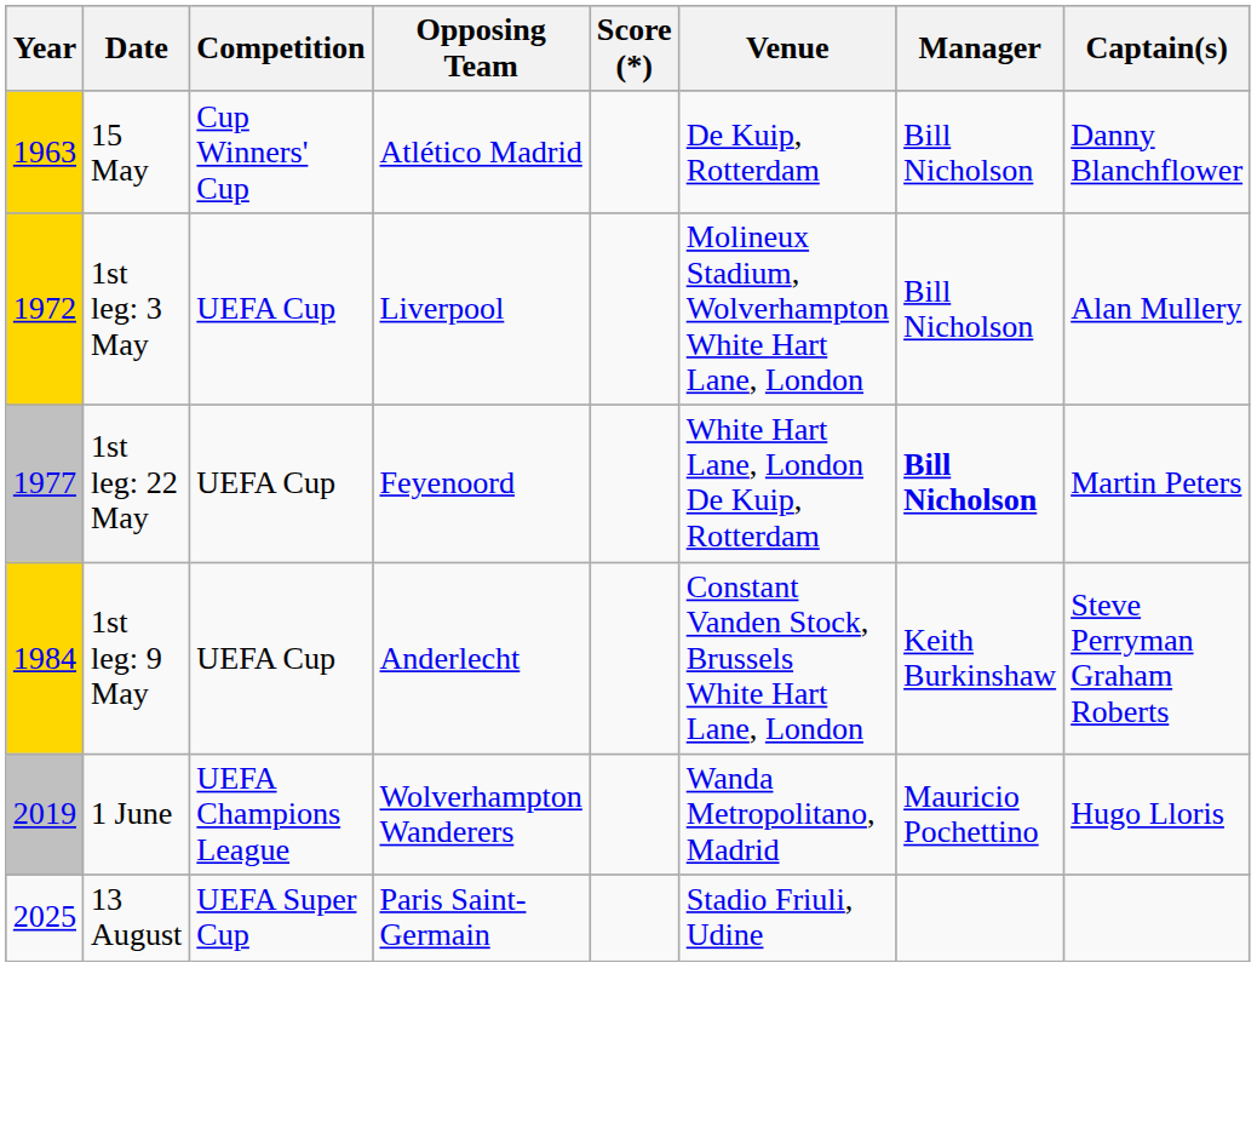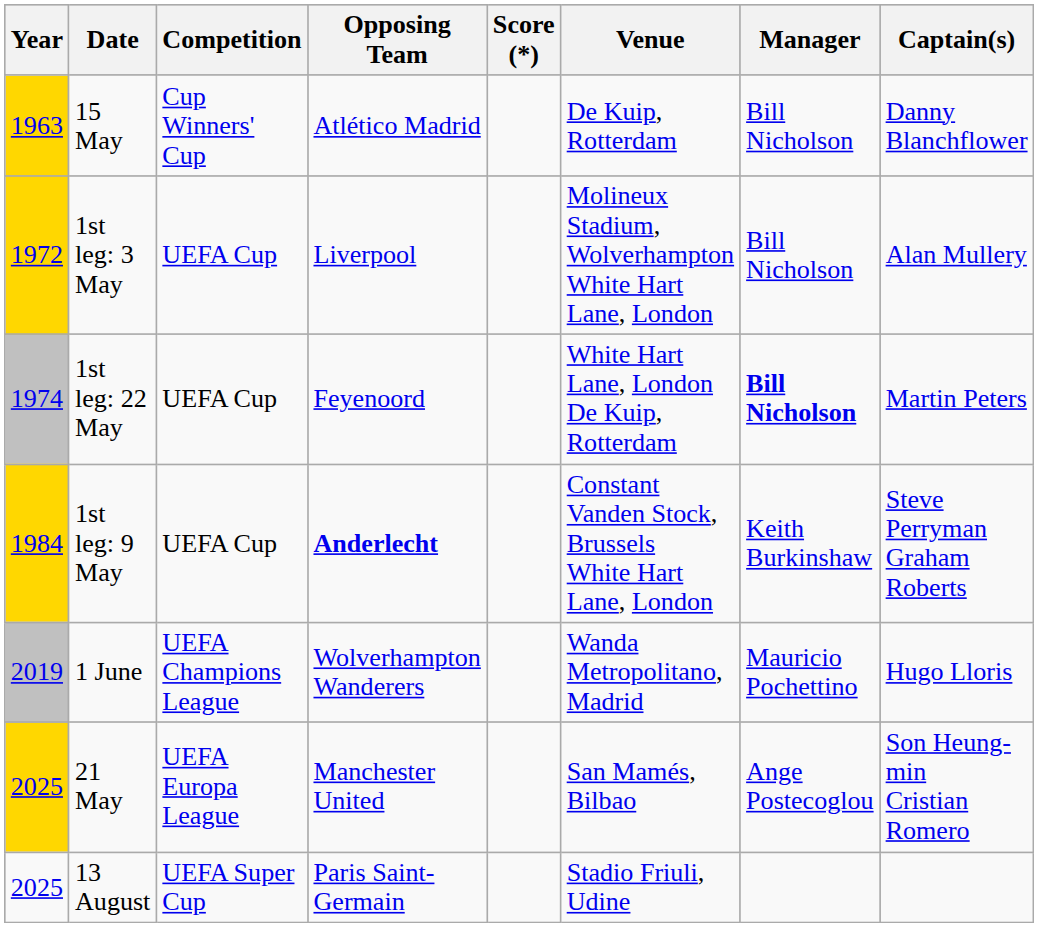 <table class="wikitable">
 <tr>
 <th>Year</th>
 <th>Date</th>
 <th>Competition</th>
 <th>Opposing Team</th>
 <th>Score (*)</th>
 <th>Venue</th>
 <th>Manager</th>
 <th>Captain(s)</th>
 </tr>
 <tr>
 <td bgcolor=Gold><a href='#'>1963</a></td>
 <td>15 May</td>
 <td><a href='#'>Cup Winners' Cup</a></td>
 <td> <a href='#'>Atlético Madrid</a></td>
 <td></td>
 <td> <a href='#'>De Kuip</a>, <a href='#'>Rotterdam</a></td>
 <td> <a href='#'>Bill Nicholson</a></td>
 <td> <a href='#'>Danny Blanchflower</a></td>
 </tr>
 <tr>
 <td bgcolor=Gold><a href='#'>1972</a></td>
 <td>1st leg: 3 May<br></td>
 <td><a href='#'>UEFA Cup</a></td>
 <td> <a href='#'>Liverpool</a></td>
 <td></td>
 <td> <a href='#'>Molineux Stadium</a>, <a href='#'>Wolverhampton</a><br>  <a href='#'>White Hart Lane</a>, <a href='#'>London</a></td>
 <td> <a href='#'>Bill Nicholson</a></td>
 <td> <a href='#'>Alan Mullery</a></td>
 </tr>
 <tr>
-<td bgcolor=Silver><a href='#'>1977</a></td>
+<td bgcolor=Silver><a href='#'>1974</a></td>
 <td>1st leg: 22 May<br></td>
 <td>UEFA Cup</td>
 <td> <a href='#'>Feyenoord</a></td>
 <td></td>
 <td> <a href='#'>White Hart Lane</a>, <a href='#'>London</a><br>  <a href='#'>De Kuip</a>, <a href='#'>Rotterdam</a></td>
 <td><strong> <a href='#'>Bill Nicholson</a></strong></td>
 <td> <a href='#'>Martin Peters</a></td>
 </tr>
 <tr>
 <td bgcolor=Gold><a href='#'>1984</a></td>
 <td>1st leg: 9 May<br></td>
 <td>UEFA Cup</td>
-<td> <a href='#'>Anderlecht</a></td>
+<td><strong> <a href='#'>Anderlecht</a></strong></td>
 <td></td>
 <td> <a href='#'>Constant Vanden Stock</a>, <a href='#'>Brussels</a><br>  <a href='#'>White Hart Lane</a>, <a href='#'>London</a></td>
 <td> <a href='#'>Keith Burkinshaw</a></td>
 <td> <a href='#'>Steve Perryman</a><br> <a href='#'>Graham Roberts</a></td>
 </tr>
 <tr>
 <td bgcolor=Silver><a href='#'>2019</a></td>
 <td>1 June</td>
 <td><a href='#'>UEFA Champions League</a></td>
 <td> <a href='#'>Wolverhampton Wanderers</a></td>
 <td></td>
 <td> <a href='#'>Wanda Metropolitano</a>, <a href='#'>Madrid</a></td>
 <td> <a href='#'>Mauricio Pochettino</a></td>
 <td> <a href='#'>Hugo Lloris</a></td>
 </tr>
 <tr>
+<td bgcolor=Gold><a href='#'>2025</a></td>
+<td>21 May</td>
+<td><a href='#'>UEFA Europa League</a></td>
+<td> <a href='#'>Manchester United</a></td>
+<td></td>
+<td> <a href='#'>San Mamés</a>, <a href='#'>Bilbao</a></td>
+<td> <a href='#'>Ange Postecoglou</a></td>
+<td> <a href='#'>Son Heung-min</a><br> <a href='#'>Cristian Romero</a></td>
+</tr>
+<tr>
 <td><a href='#'>2025</a></td>
 <td>13 August</td>
 <td><a href='#'>UEFA Super Cup</a></td>
 <td> <a href='#'>Paris Saint-Germain</a></td>
 <td></td>
 <td> <a href='#'>Stadio Friuli</a>, <a href='#'>Udine</a></td>
 <td></td>
 <td></td>
 </tr>
 </table>
